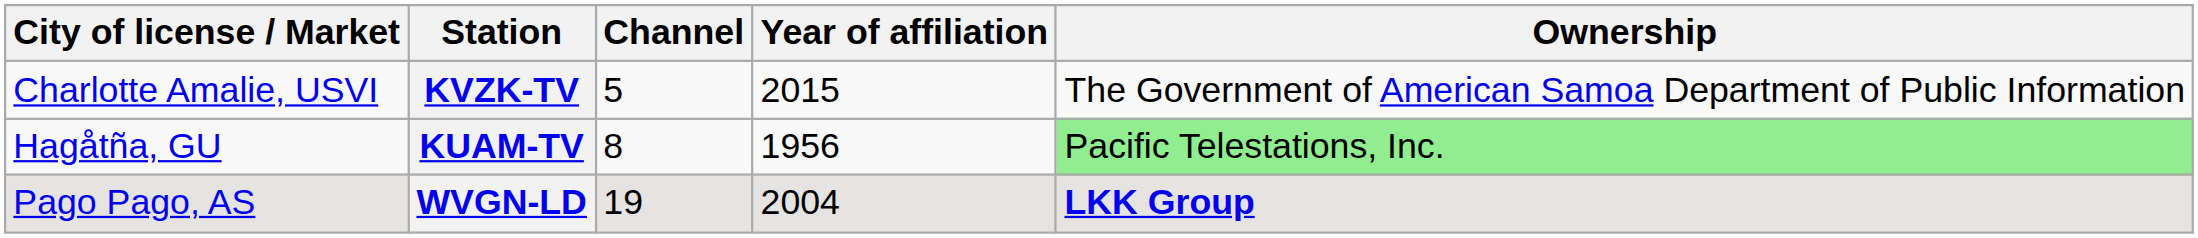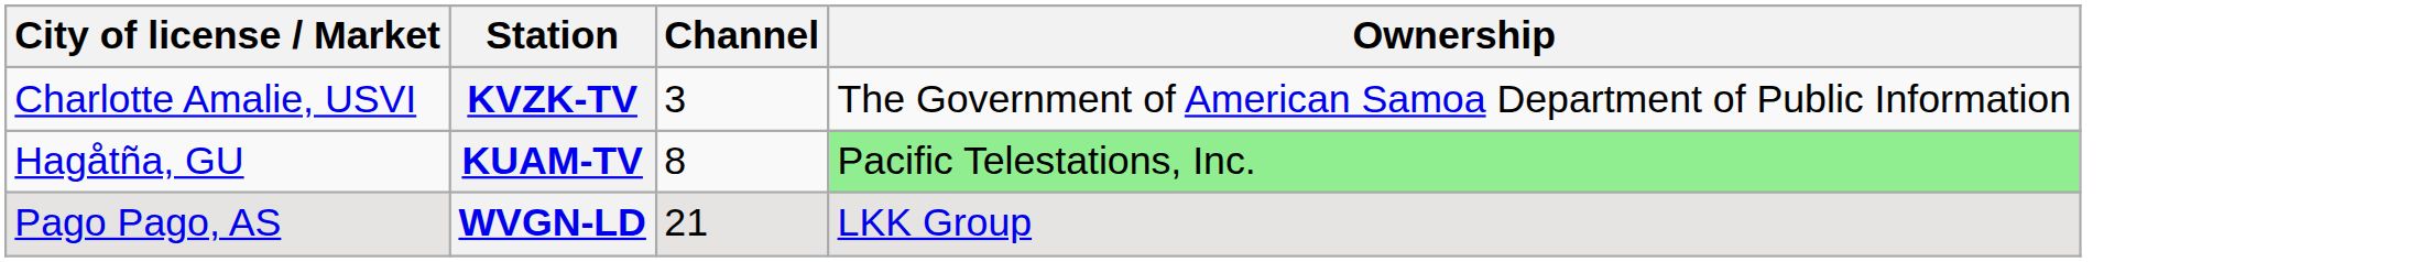 <table class="wikitable">
 <tr>
 <th scope="col">City of license / Market</th>
 <th scope="col">Station</th>
 <th scope="col">Channel</th>
-<th scope="col">Year of affiliation</th>
 <th scope="col">Ownership</th>
 </tr>
 <tr>
 <td><a href='#'>Charlotte Amalie, USVI</a></td>
 <th scope="row"><a href='#'>KVZK-TV</a></th>
-<td>5</td>
-<td>2015</td>
+<td>3</td>
 <td>The Government of <a href='#'>American Samoa</a> Department of Public Information</td>
 </tr>
 <tr>
 <td><a href='#'>Hagåtña, GU</a></td>
 <th scope="row"><a href='#'>KUAM-TV</a></th>
 <td>8</td>
-<td>1956</td>
 <td style="background: lightgreen;">Pacific Telestations, Inc.</td>
 </tr>
 <tr style="background-color:#e5e4e2;">
 <td><a href='#'>Pago Pago, AS</a></td>
 <th scope="row"><a href='#'>WVGN-LD</a></th>
-<td>19</td>
-<td>2004</td>
-<td><strong><a href='#'>LKK Group</a></strong></td>
+<td>21</td>
+<td><a href='#'>LKK Group</a></td>
 </tr>
 </table>
